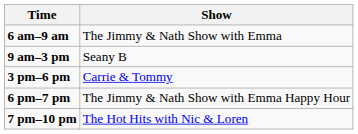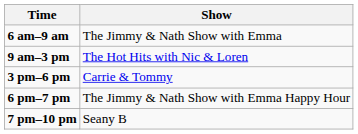 <table class="wikitable">
 <tr>
 <th>Time</th>
 <th>Show</th>
 </tr>
 <tr>
 <td><strong>6 am–9 am</strong></td>
 <td>The Jimmy & Nath Show with Emma</td>
 </tr>
 <tr>
 <td><strong>9 am–3 pm</strong></td>
-<td>Seany B</td>
+<td><a href='#'>The Hot Hits with Nic & Loren</a></td>
 </tr>
 <tr>
 <td><strong>3 pm–6 pm</strong></td>
 <td><a href='#'>Carrie & Tommy</a></td>
 </tr>
 <tr>
 <td><strong>6 pm–7 pm</strong></td>
 <td>The Jimmy & Nath Show with Emma Happy Hour</td>
 </tr>
 <tr>
 <td><strong>7 pm–10 pm</strong></td>
-<td><a href='#'>The Hot Hits with Nic & Loren</a></td>
+<td>Seany B</td>
 </tr>
 </table>
